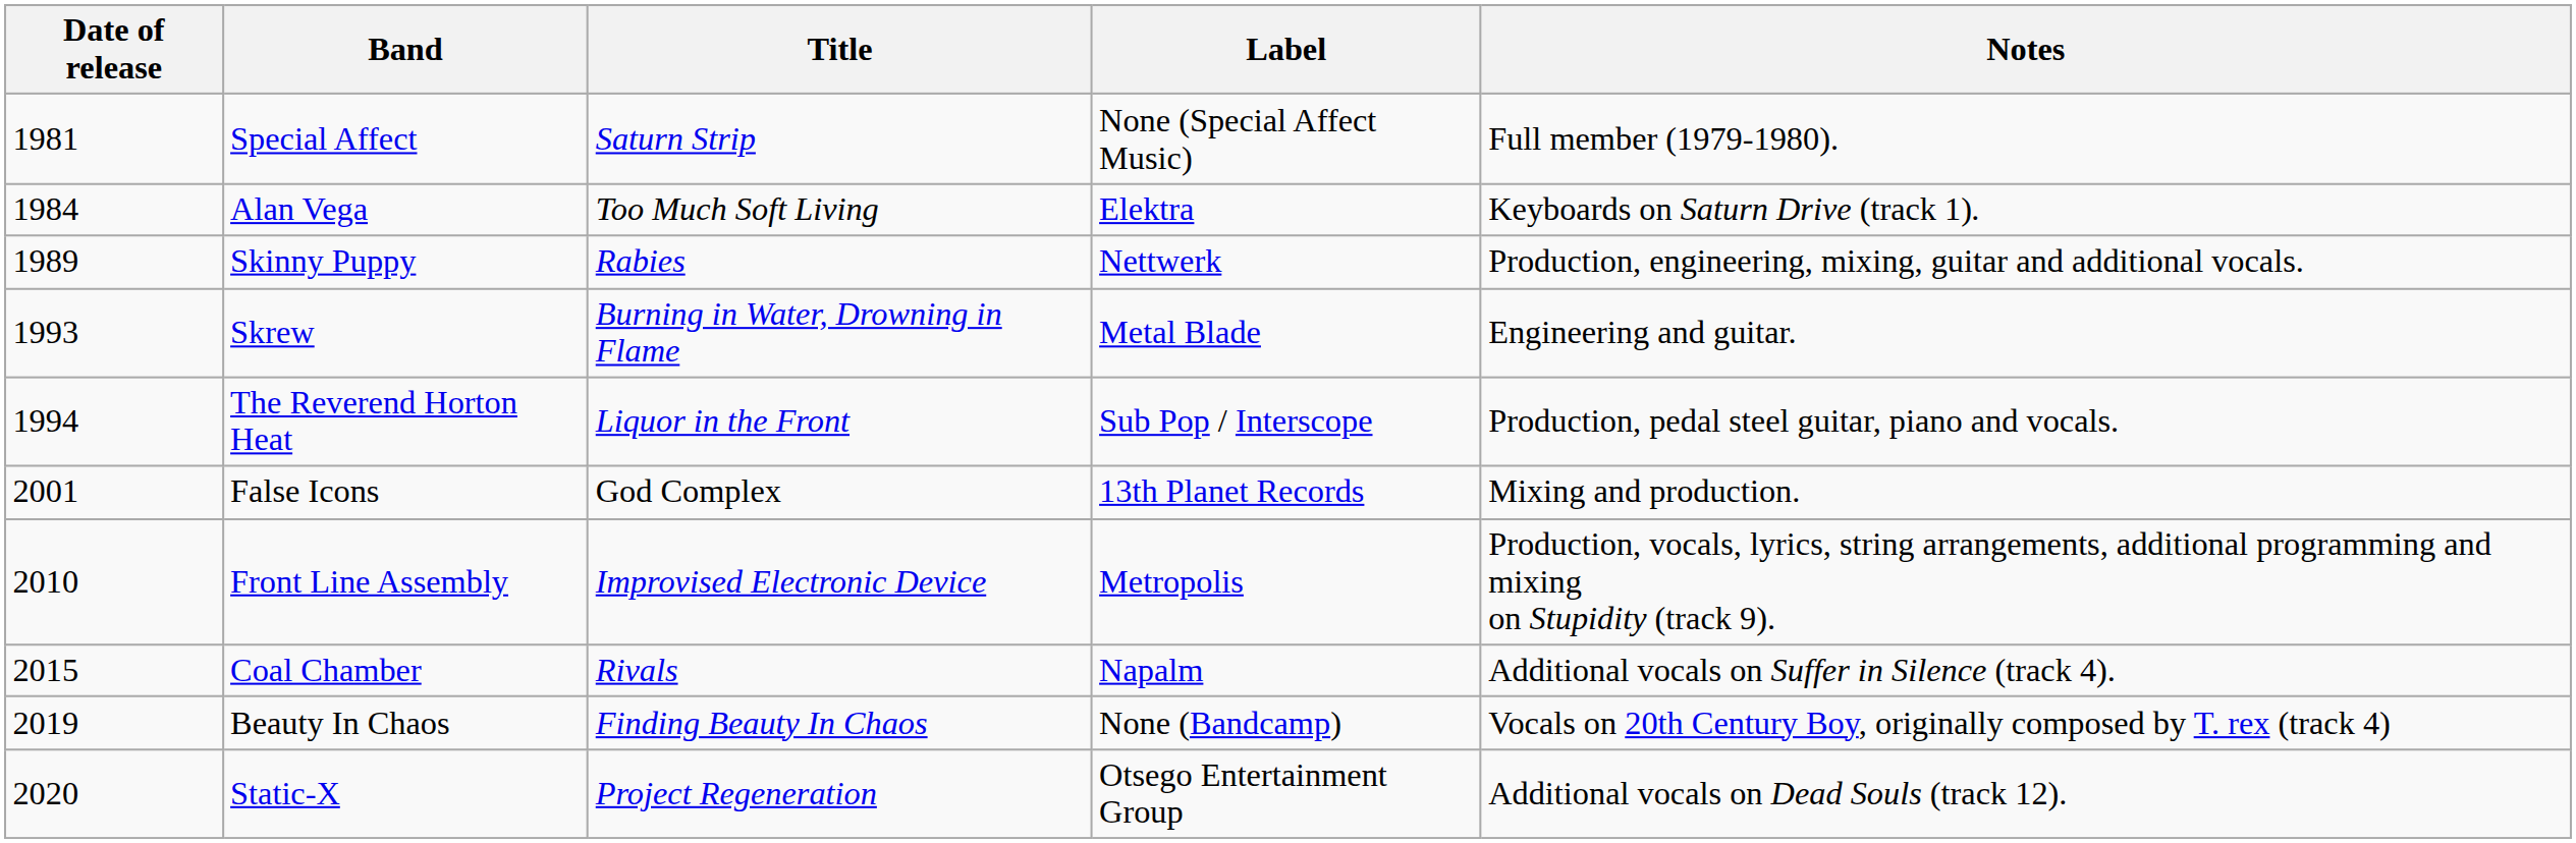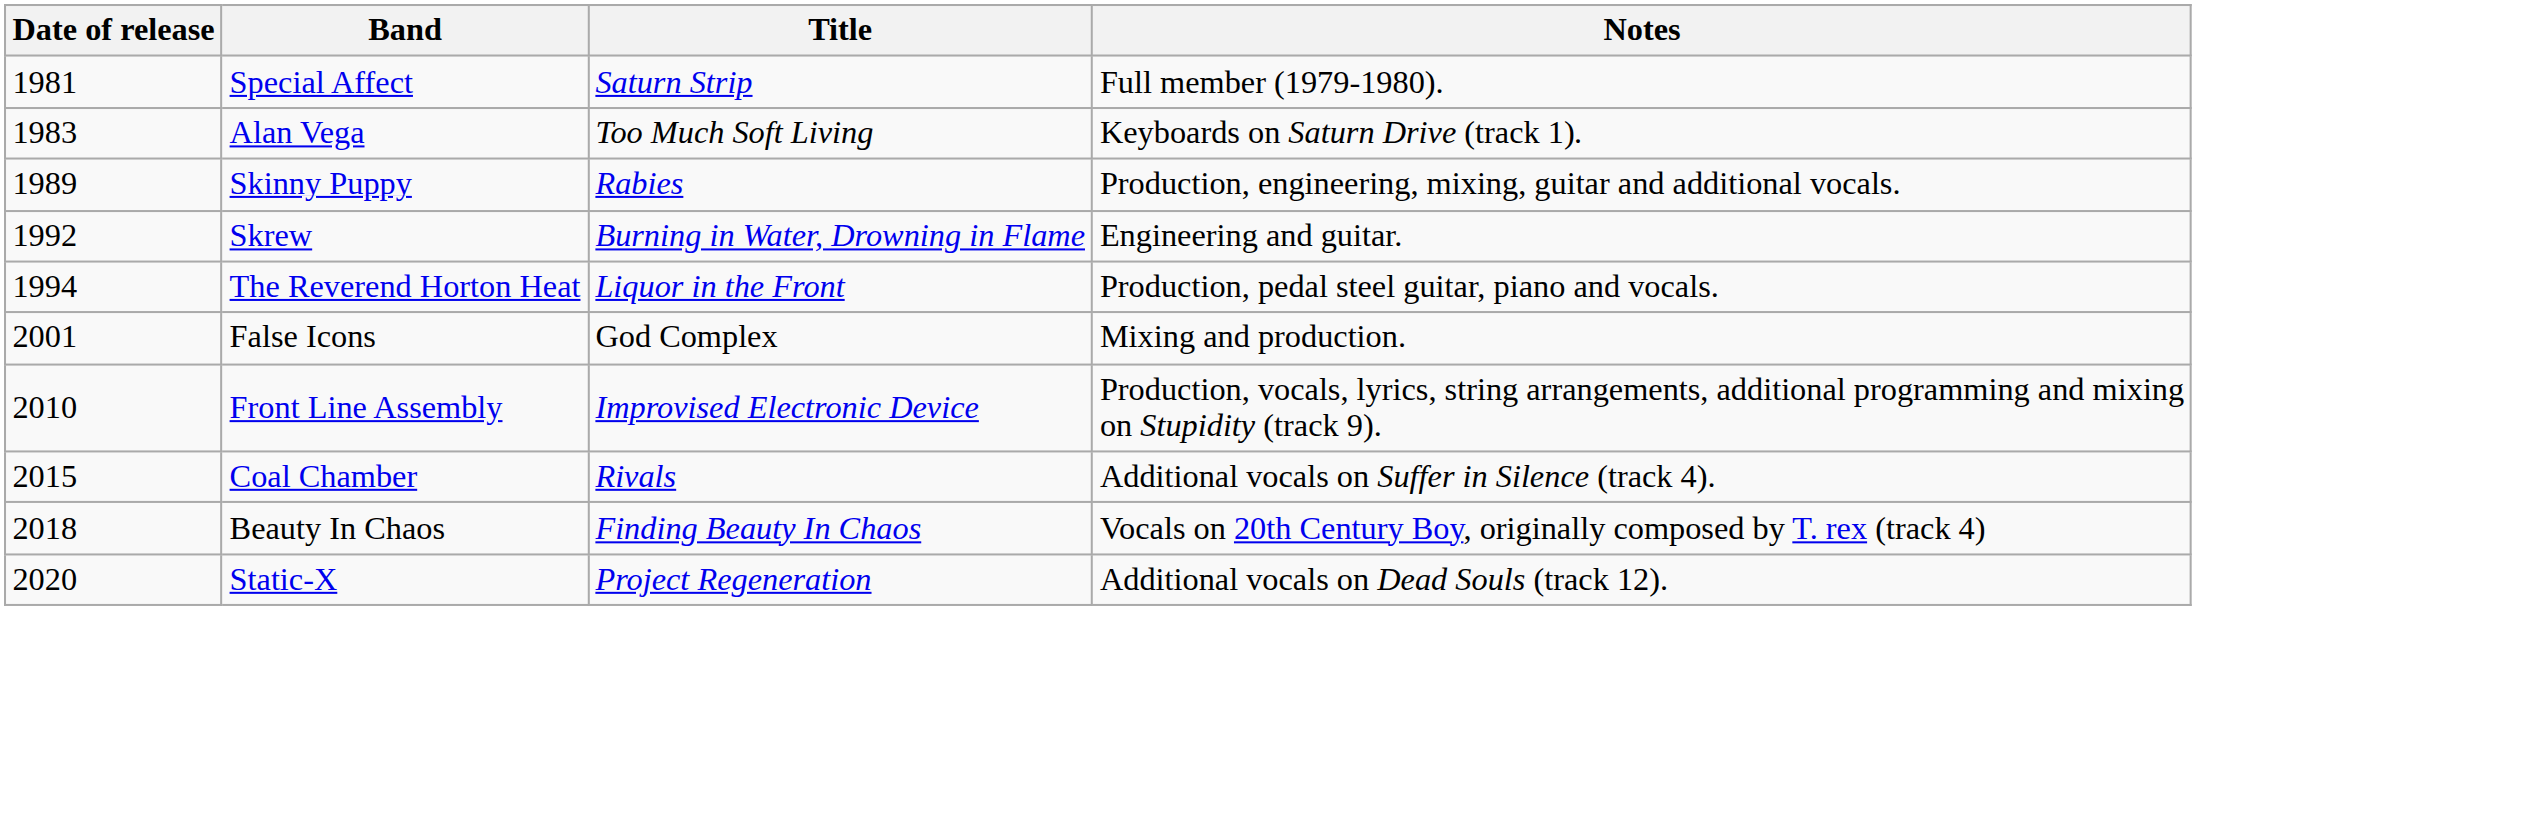 <table class="wikitable">
 <tr>
 <th>Date of release</th>
 <th>Band</th>
 <th>Title</th>
-<th>Label</th>
 <th>Notes</th>
 </tr>
 <tr>
 <td>1981</td>
 <td><a href='#'>Special Affect</a></td>
 <td><em><a href='#'>Saturn Strip</a></em></td>
-<td>None (Special Affect Music)</td>
 <td>Full member (1979-1980).</td>
 </tr>
 <tr>
-<td>1984</td>
+<td>1983</td>
 <td><a href='#'>Alan Vega</a></td>
 <td><em>Too Much Soft Living</em></td>
-<td><a href='#'>Elektra</a></td>
 <td>Keyboards on <em>Saturn Drive</em> (track 1)<em>.</em></td>
 </tr>
 <tr>
 <td>1989</td>
 <td><a href='#'>Skinny Puppy</a></td>
 <td><em><a href='#'>Rabies</a></em></td>
-<td><a href='#'>Nettwerk</a></td>
 <td>Production, engineering, mixing, guitar and additional vocals.</td>
 </tr>
 <tr>
-<td>1993</td>
+<td>1992</td>
 <td><a href='#'>Skrew</a></td>
 <td><em><a href='#'>Burning in Water, Drowning in Flame</a></em></td>
-<td><a href='#'>Metal Blade</a></td>
 <td>Engineering and guitar.</td>
 </tr>
 <tr>
 <td>1994</td>
 <td><a href='#'>The Reverend Horton Heat</a></td>
 <td><em><a href='#'>Liquor in the Front</a></em></td>
-<td><a href='#'>Sub Pop</a> / <a href='#'>Interscope</a></td>
 <td>Production, pedal steel guitar, piano and vocals.</td>
 </tr>
 <tr>
 <td>2001</td>
 <td>False Icons</td>
 <td>God Complex</td>
-<td><a href='#'>13th Planet Records</a></td>
 <td>Mixing and production.</td>
 </tr>
 <tr>
 <td>2010</td>
 <td><a href='#'>Front Line Assembly</a></td>
 <td><em><a href='#'>Improvised Electronic Device</a></em></td>
-<td><a href='#'>Metropolis</a></td>
 <td>Production, vocals, lyrics, string arrangements, additional programming and mixing<br>on <em>Stupidity</em> (track 9).</td>
 </tr>
 <tr>
 <td>2015</td>
 <td><a href='#'>Coal Chamber</a></td>
 <td><em><a href='#'>Rivals</a></em></td>
-<td><a href='#'>Napalm</a></td>
 <td>Additional vocals on <em>Suffer in Silence</em> (track 4).</td>
 </tr>
 <tr>
-<td>2019</td>
+<td>2018</td>
 <td>Beauty In Chaos</td>
 <td><em><a href='#'>Finding Beauty In Chaos</a></em></td>
-<td>None (<a href='#'>Bandcamp</a>)</td>
 <td>Vocals on <a href='#'>20th Century Boy</a>, originally composed by <a href='#'>T. rex</a> (track 4)</td>
 </tr>
 <tr>
 <td>2020</td>
 <td><a href='#'>Static-X</a></td>
 <td><em><a href='#'>Project Regeneration</a></em></td>
-<td>Otsego Entertainment Group</td>
 <td>Additional vocals on <em>Dead Souls</em> (track 12).</td>
 </tr>
 </table>
